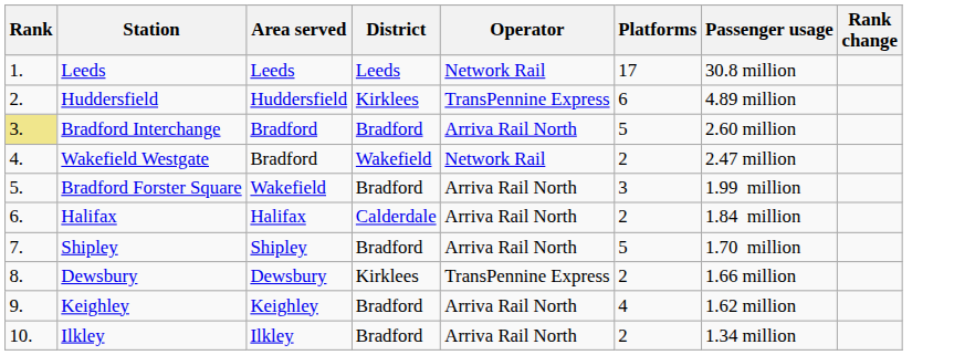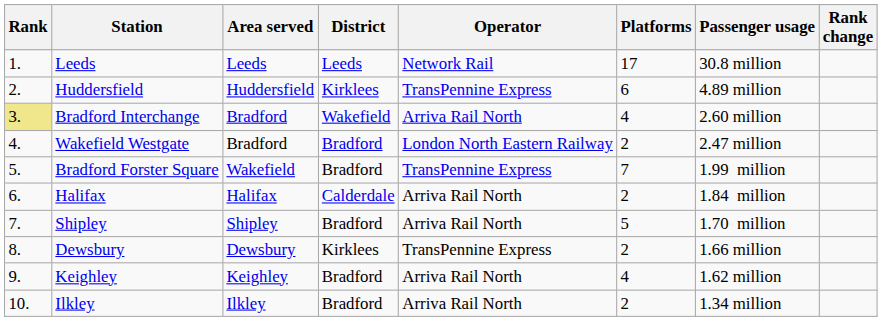 <table class="wikitable sortable"  width= align=center>
 <tr style="background:lightgrey;">
 <th>Rank</th>
 <th>Station</th>
 <th>Area served</th>
 <th>District</th>
 <th>Operator</th>
 <th>Platforms</th>
 <th>Passenger usage</th>
 <th>Rank<br>change</th>
 </tr>
 <tr>
 <td>1.</td>
 <td><a href='#'>Leeds</a></td>
 <td><a href='#'>Leeds</a></td>
 <td><a href='#'>Leeds</a></td>
 <td><a href='#'>Network Rail</a></td>
 <td>17</td>
 <td>30.8 million</td>
 <td></td>
 </tr>
 <tr>
 <td>2.</td>
 <td><a href='#'>Huddersfield</a></td>
 <td><a href='#'>Huddersfield</a></td>
 <td><a href='#'>Kirklees</a></td>
 <td><a href='#'>TransPennine Express</a></td>
 <td>6</td>
 <td>4.89 million</td>
 <td></td>
 </tr>
 <tr>
 <td style="background: khaki;">3.</td>
 <td><a href='#'>Bradford Interchange</a></td>
 <td><a href='#'>Bradford</a></td>
-<td><a href='#'>Bradford</a></td>
+<td><a href='#'>Wakefield</a></td>
 <td><a href='#'>Arriva Rail North</a></td>
-<td>5</td>
+<td>4</td>
 <td>2.60 million</td>
 <td></td>
 </tr>
 <tr>
 <td>4.</td>
 <td><a href='#'>Wakefield Westgate</a></td>
 <td>Bradford</td>
-<td><a href='#'>Wakefield</a></td>
-<td><a href='#'>Network Rail</a></td>
+<td><a href='#'>Bradford</a></td>
+<td><a href='#'>London North Eastern Railway</a></td>
 <td>2</td>
 <td>2.47 million</td>
 <td></td>
 </tr>
 <tr>
 <td>5.</td>
 <td><a href='#'>Bradford Forster Square</a></td>
 <td><a href='#'>Wakefield</a></td>
 <td>Bradford</td>
-<td>Arriva Rail North</td>
-<td>3</td>
+<td><a href='#'>TransPennine Express</a></td>
+<td>7</td>
 <td>1.99  million</td>
 <td></td>
 </tr>
 <tr>
 <td>6.</td>
 <td><a href='#'>Halifax</a></td>
 <td><a href='#'>Halifax</a></td>
 <td><a href='#'>Calderdale</a></td>
 <td>Arriva Rail North</td>
 <td>2</td>
 <td>1.84  million</td>
 <td></td>
 </tr>
 <tr>
 <td>7.</td>
 <td><a href='#'>Shipley</a></td>
 <td><a href='#'>Shipley</a></td>
 <td>Bradford</td>
 <td>Arriva Rail North</td>
 <td>5</td>
 <td>1.70  million</td>
 <td></td>
 </tr>
 <tr>
 <td>8.</td>
 <td><a href='#'>Dewsbury</a></td>
 <td><a href='#'>Dewsbury</a></td>
 <td>Kirklees</td>
 <td>TransPennine Express</td>
 <td>2</td>
 <td>1.66 million</td>
 <td></td>
 </tr>
 <tr>
 <td>9.</td>
 <td><a href='#'>Keighley</a></td>
 <td><a href='#'>Keighley</a></td>
 <td>Bradford</td>
 <td>Arriva Rail North</td>
 <td>4</td>
 <td>1.62 million</td>
 <td></td>
 </tr>
 <tr>
 <td>10.</td>
 <td><a href='#'>Ilkley</a></td>
 <td><a href='#'>Ilkley</a></td>
 <td>Bradford</td>
 <td>Arriva Rail North</td>
 <td>2</td>
 <td>1.34 million</td>
 <td></td>
 </tr>
 </table>
